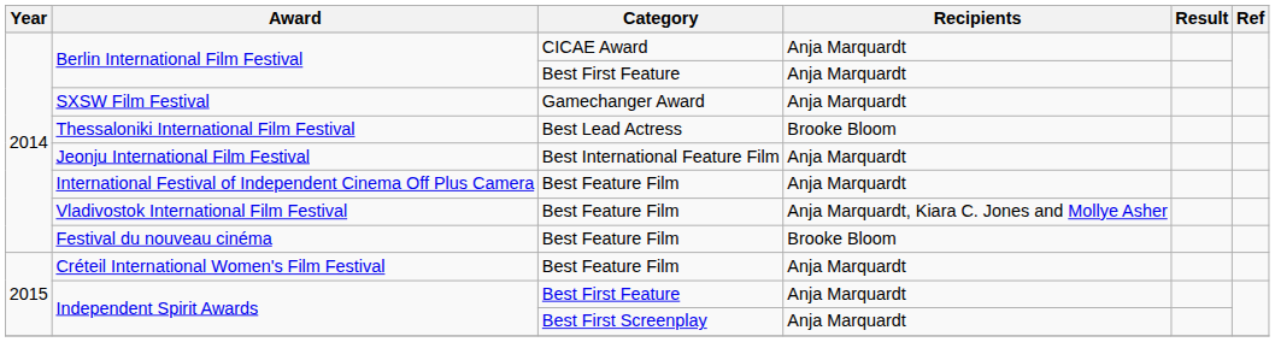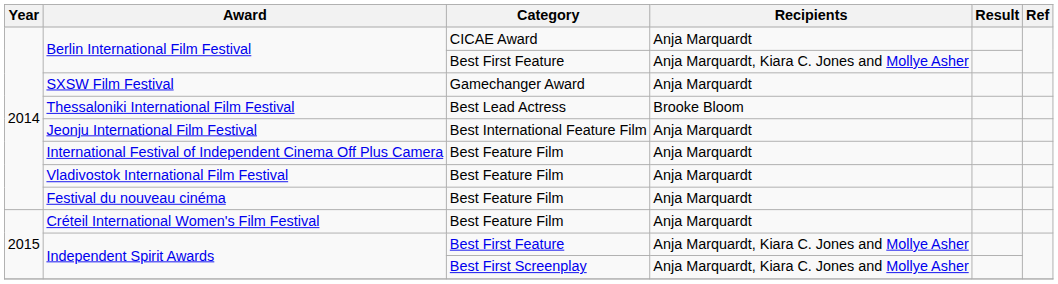 <table class="wikitable ">
 <tr style="background:#ccc; text-align:center;">
 <th>Year</th>
 <th>Award</th>
 <th>Category</th>
 <th>Recipients</th>
 <th>Result</th>
 <th>Ref</th>
 </tr>
 <tr>
 <td rowspan=8>2014</td>
 <td rowspan="2"><a href='#'>Berlin International Film Festival</a></td>
 <td>CICAE Award</td>
 <td>Anja Marquardt</td>
 <td></td>
 <td rowspan=2></td>
 </tr>
 <tr>
 <td>Best First Feature</td>
-<td>Anja Marquardt</td>
+<td>Anja Marquardt, Kiara C. Jones and <a href='#'>Mollye Asher</a></td>
 <td></td>
 </tr>
 <tr>
 <td><a href='#'>SXSW Film Festival</a></td>
 <td>Gamechanger Award</td>
 <td>Anja Marquardt</td>
 <td></td>
 <td></td>
 </tr>
 <tr>
 <td><a href='#'>Thessaloniki International Film Festival</a></td>
 <td>Best Lead Actress</td>
 <td>Brooke Bloom</td>
 <td></td>
 <td></td>
 </tr>
 <tr>
 <td><a href='#'>Jeonju International Film Festival</a></td>
 <td>Best International Feature Film</td>
 <td>Anja Marquardt</td>
 <td></td>
 <td></td>
 </tr>
 <tr>
 <td><a href='#'>International Festival of Independent Cinema Off Plus Camera</a></td>
 <td>Best Feature Film</td>
 <td>Anja Marquardt</td>
 <td></td>
 <td></td>
 </tr>
 <tr>
 <td><a href='#'>Vladivostok International Film Festival</a></td>
 <td>Best Feature Film</td>
-<td>Anja Marquardt, Kiara C. Jones and <a href='#'>Mollye Asher</a></td>
+<td>Anja Marquardt</td>
 <td></td>
 <td></td>
 </tr>
 <tr>
 <td><a href='#'>Festival du nouveau cinéma</a></td>
 <td>Best Feature Film</td>
-<td>Brooke Bloom</td>
+<td>Anja Marquardt</td>
 <td></td>
 <td></td>
 </tr>
 <tr>
 <td rowspan=3>2015</td>
 <td><a href='#'>Créteil International Women's Film Festival</a></td>
 <td>Best Feature Film</td>
 <td>Anja Marquardt</td>
 <td></td>
 <td></td>
 </tr>
 <tr>
 <td rowspan="2"><a href='#'>Independent Spirit Awards</a></td>
 <td><a href='#'>Best First Feature</a></td>
-<td>Anja Marquardt</td>
+<td>Anja Marquardt, Kiara C. Jones and <a href='#'>Mollye Asher</a></td>
 <td></td>
 <td rowspan=2></td>
 </tr>
 <tr>
 <td><a href='#'>Best First Screenplay</a></td>
-<td>Anja Marquardt</td>
+<td>Anja Marquardt, Kiara C. Jones and <a href='#'>Mollye Asher</a></td>
 <td></td>
 </tr>
 <tr>
 </tr>
 </table>
